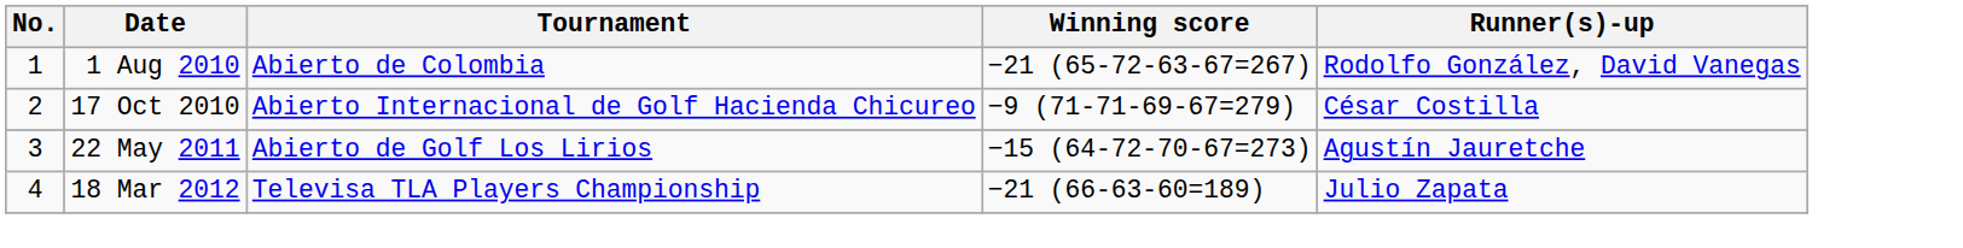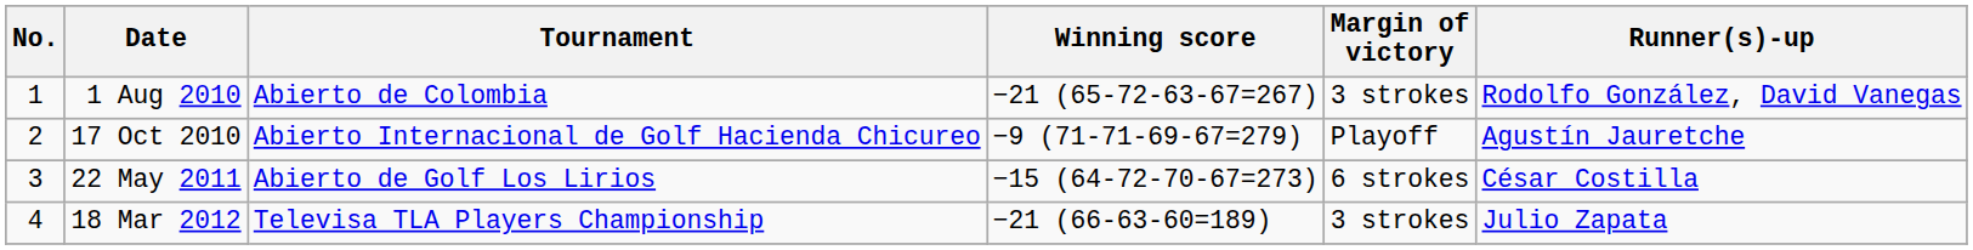 <table class="wikitable" style="font-size:95%;">
 <tr>
 <th>No.</th>
 <th>Date</th>
 <th>Tournament</th>
 <th>Winning score</th>
+<th>Margin of<br>victory</th>
 <th>Runner(s)-up</th>
 </tr>
 <tr>
 <td align=center>1</td>
 <td align=right>1 Aug <a href='#'>2010</a></td>
 <td><a href='#'>Abierto de Colombia</a></td>
 <td>−21 (65-72-63-67=267)</td>
+<td>3 strokes</td>
 <td> <a href='#'>Rodolfo González</a>,  <a href='#'>David Vanegas</a></td>
 </tr>
 <tr>
 <td align=center>2</td>
 <td align=right>17 Oct 2010</td>
 <td><a href='#'>Abierto Internacional de Golf Hacienda Chicureo</a></td>
 <td>−9 (71-71-69-67=279)</td>
-<td> <a href='#'>César Costilla</a></td>
+<td>Playoff</td>
+<td> <a href='#'>Agustín Jauretche</a></td>
 </tr>
 <tr>
 <td align=center>3</td>
 <td align=right>22 May <a href='#'>2011</a></td>
 <td><a href='#'>Abierto de Golf Los Lirios</a></td>
 <td>−15 (64-72-70-67=273)</td>
-<td> <a href='#'>Agustín Jauretche</a></td>
+<td>6 strokes</td>
+<td> <a href='#'>César Costilla</a></td>
 </tr>
 <tr>
 <td align=center>4</td>
 <td align=right>18 Mar <a href='#'>2012</a></td>
 <td><a href='#'>Televisa TLA Players Championship</a></td>
 <td>−21 (66-63-60=189)</td>
+<td>3 strokes</td>
 <td> <a href='#'>Julio Zapata</a></td>
 </tr>
 </table>
